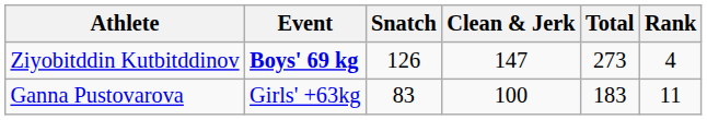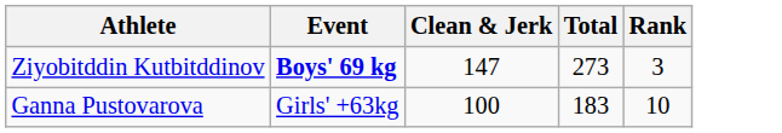 <table class="wikitable" style="font-size:90%">
 <tr>
 <th>Athlete</th>
 <th>Event</th>
-<th>Snatch</th>
 <th>Clean & Jerk</th>
 <th>Total</th>
 <th>Rank</th>
 </tr>
 <tr>
 <td><a href='#'>Ziyobitddin Kutbitddinov</a></td>
 <td><strong><a href='#'>Boys' 69 kg</a></strong></td>
-<td align=center>126</td>
 <td align=center>147</td>
 <td align=center>273</td>
-<td align=center>4</td>
+<td align=center>3</td>
 </tr>
 <tr>
 <td><a href='#'>Ganna Pustovarova</a></td>
 <td><a href='#'>Girls' +63kg</a></td>
-<td align=center>83</td>
 <td align=center>100</td>
 <td align=center>183</td>
-<td align=center>11</td>
+<td align=center>10</td>
 </tr>
 </table>
